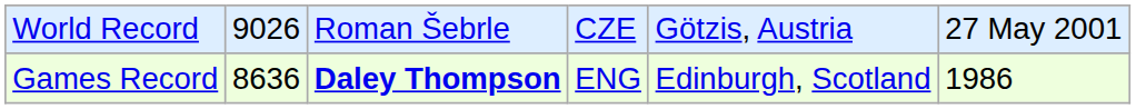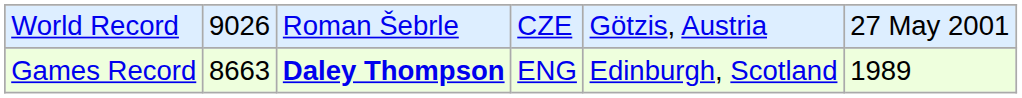 <table class="wikitable">
 <tr bgcolor = "ddeeff">
 <td><a href='#'>World Record</a></td>
 <td>9026</td>
 <td><a href='#'>Roman Šebrle</a></td>
 <td><a href='#'>CZE</a></td>
 <td><a href='#'>Götzis</a>, <a href='#'>Austria</a></td>
 <td>27 May 2001</td>
 </tr>
 <tr bgcolor = "eeffdd">
 <td><a href='#'>Games Record</a></td>
-<td>8636</td>
+<td>8663</td>
 <td><strong><a href='#'>Daley Thompson</a></strong></td>
 <td><a href='#'>ENG</a></td>
 <td><a href='#'>Edinburgh</a>, <a href='#'>Scotland</a></td>
-<td>1986</td>
+<td>1989</td>
 </tr>
 </table>
